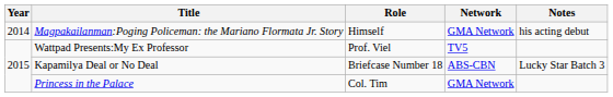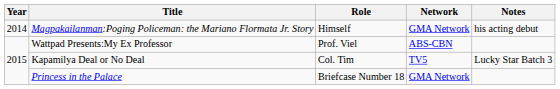 <table class="wikitable sortable">
 <tr>
 <th>Year</th>
 <th>Title</th>
 <th>Role</th>
 <th>Network</th>
 <th>Notes</th>
 </tr>
 <tr>
 <td>2014</td>
 <td><em><a href='#'>Magpakailanman</a>:Poging Policeman: the Mariano Flormata Jr. Story</em></td>
 <td>Himself</td>
 <td><a href='#'>GMA Network</a></td>
 <td>his acting debut</td>
 </tr>
 <tr>
 <td rowspan="3">2015</td>
 <td>Wattpad Presents:My Ex Professor</td>
 <td>Prof. Viel</td>
-<td><a href='#'>TV5</a></td>
+<td><a href='#'>ABS-CBN</a></td>
 <td></td>
 </tr>
 <tr>
 <td>Kapamilya Deal or No Deal</td>
-<td>Briefcase Number 18</td>
-<td><a href='#'>ABS-CBN</a></td>
+<td>Col. Tim</td>
+<td><a href='#'>TV5</a></td>
 <td>Lucky Star Batch 3</td>
 </tr>
 <tr>
 <td><em><a href='#'>Princess in the Palace</a></em></td>
-<td>Col. Tim</td>
+<td>Briefcase Number 18</td>
 <td><a href='#'>GMA Network</a></td>
 <td></td>
 </tr>
 </table>
